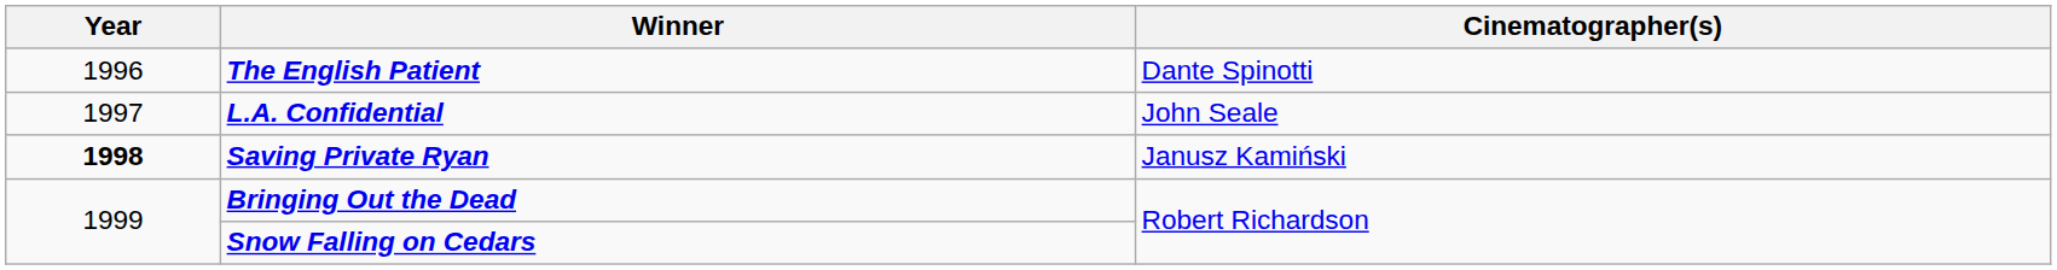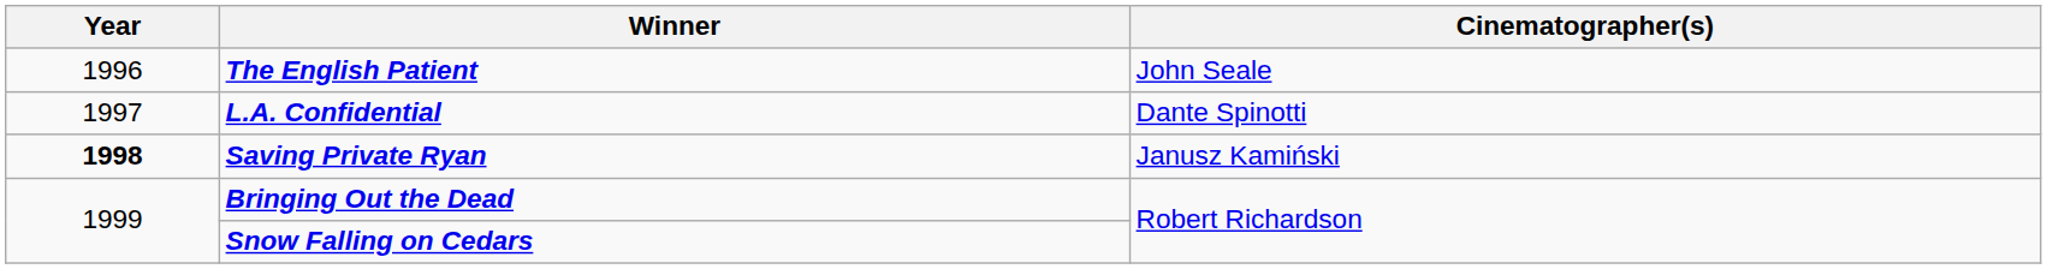 <table class="wikitable" width="95%" cellpadding="5">
 <tr>
 <th width="100"><strong>Year</strong></th>
 <th width="450"><strong>Winner</strong></th>
 <th width="450"><strong>Cinematographer(s)</strong></th>
 </tr>
 <tr>
 <td style="text-align:center;">1996</td>
 <td><strong><em><a href='#'>The English Patient</a></em></strong></td>
-<td><a href='#'>Dante Spinotti</a></td>
+<td><a href='#'>John Seale</a></td>
 </tr>
 <tr>
 <td style="text-align:center;">1997</td>
 <td><strong><em><a href='#'>L.A. Confidential</a></em></strong></td>
-<td><a href='#'>John Seale</a></td>
+<td><a href='#'>Dante Spinotti</a></td>
 </tr>
 <tr>
 <td style="text-align:center;"><strong>1998</strong></td>
 <td><strong><em><a href='#'>Saving Private Ryan</a></em></strong></td>
 <td><a href='#'>Janusz Kamiński</a></td>
 </tr>
 <tr>
 <td rowspan="2" style="text-align:center;">1999</td>
 <td><strong><em><a href='#'>Bringing Out the Dead</a></em></strong></td>
 <td rowspan="2"><a href='#'>Robert Richardson</a></td>
 </tr>
 <tr>
 <td><strong><em><a href='#'>Snow Falling on Cedars</a></em></strong></td>
 </tr>
 </table>
